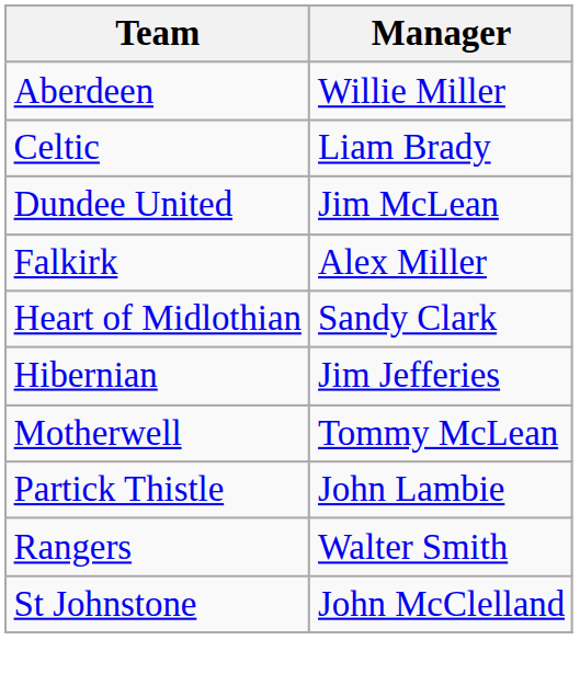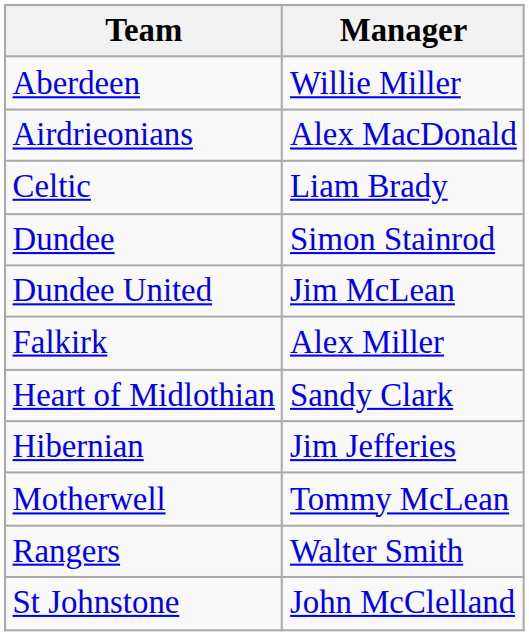 <table class="wikitable sortable">
 <tr>
 <th>Team</th>
 <th>Manager</th>
 </tr>
 <tr>
 <td><a href='#'>Aberdeen</a></td>
 <td> <a href='#'>Willie Miller</a></td>
 </tr>
 <tr>
+<td><a href='#'>Airdrieonians</a></td>
+<td> <a href='#'>Alex MacDonald</a></td>
+</tr>
+<tr>
 <td><a href='#'>Celtic</a></td>
 <td> <a href='#'>Liam Brady</a></td>
+</tr>
+<tr>
+<td><a href='#'>Dundee</a></td>
+<td> <a href='#'>Simon Stainrod</a></td>
 </tr>
 <tr>
 <td><a href='#'>Dundee United</a></td>
 <td> <a href='#'>Jim McLean</a></td>
 </tr>
 <tr>
 <td><a href='#'>Falkirk</a></td>
 <td> <a href='#'>Alex Miller</a></td>
 </tr>
 <tr>
 <td><a href='#'>Heart of Midlothian</a></td>
 <td> <a href='#'>Sandy Clark</a></td>
 </tr>
 <tr>
 <td><a href='#'>Hibernian</a></td>
 <td> <a href='#'>Jim Jefferies</a></td>
 </tr>
 <tr>
 <td><a href='#'>Motherwell</a></td>
 <td> <a href='#'>Tommy McLean</a></td>
 </tr>
 <tr>
-<td><a href='#'>Partick Thistle</a></td>
-<td> <a href='#'>John Lambie</a></td>
-</tr>
-<tr>
 <td><a href='#'>Rangers</a></td>
 <td> <a href='#'>Walter Smith</a></td>
 </tr>
 <tr>
 <td><a href='#'>St Johnstone</a></td>
 <td> <a href='#'>John McClelland</a></td>
 </tr>
 </table>
